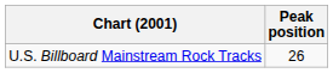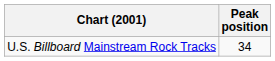 <table class="wikitable">
 <tr>
 <th>Chart (2001)</th>
 <th>Peak<br>position</th>
 </tr>
 <tr>
 <td>U.S. <em>Billboard</em> <a href='#'>Mainstream Rock Tracks</a></td>
-<td style="text-align:center;">26</td>
+<td style="text-align:center;">34</td>
 </tr>
 </table>
